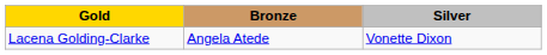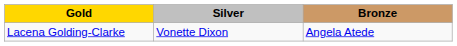 <table class="wikitable" style="text-align:left">
 <tr align="center">
 <td width=200 bgcolor=gold><strong>Gold</strong></td>
+<td width=200 bgcolor=silver><strong>Silver</strong></td>
 <td width=200 bgcolor=CC9966><strong>Bronze</strong></td>
-<td width=200 bgcolor=silver><strong>Silver</strong></td>
 </tr>
 <tr>
 <td><a href='#'>Lacena Golding-Clarke</a><br><em></em></td>
+<td><a href='#'>Vonette Dixon</a><br><em></em></td>
 <td><a href='#'>Angela Atede</a><br><em></em></td>
-<td><a href='#'>Vonette Dixon</a><br><em></em></td>
 </tr>
 </table>
